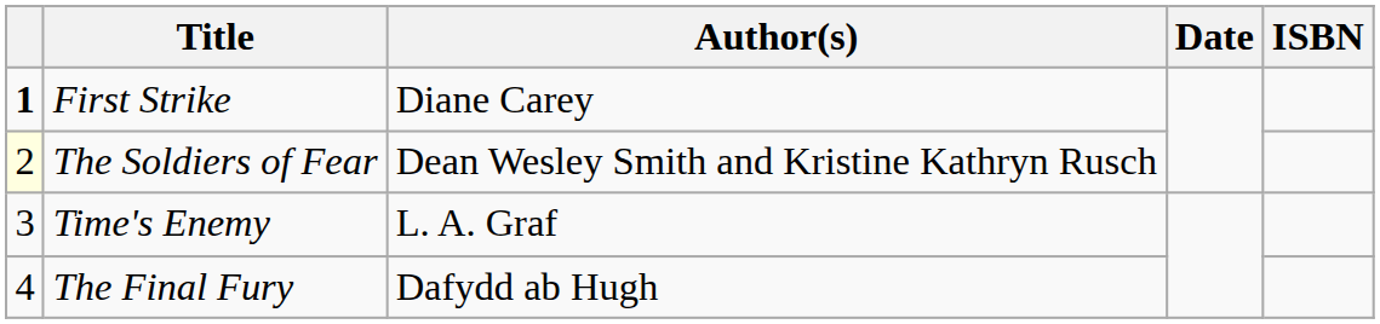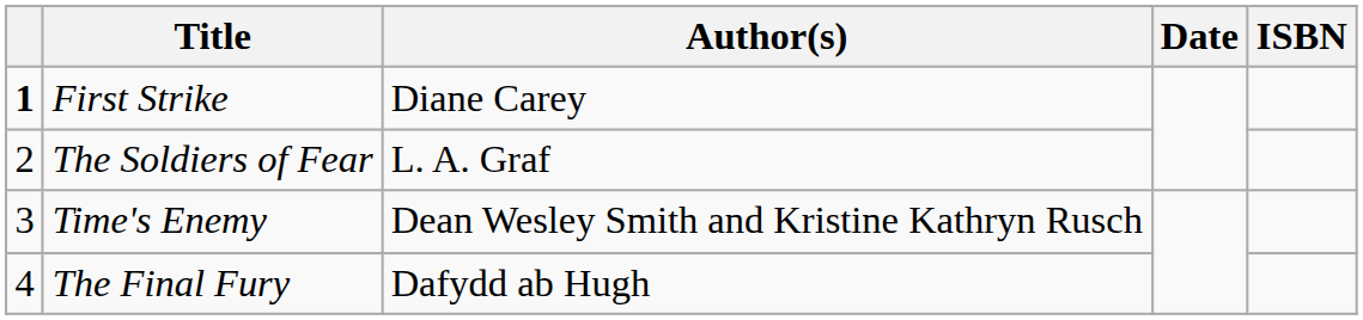 <table class="wikitable">
 <tr>
 <th></th>
 <th>Title</th>
 <th>Author(s)</th>
 <th>Date</th>
 <th>ISBN</th>
 </tr>
 <tr>
 <td><strong>1</strong></td>
 <td><em>First Strike</em></td>
 <td>Diane Carey</td>
 <td rowspan="2"></td>
 <td></td>
 </tr>
 <tr>
-<td style="background: lightyellow;">2</td>
+<td>2</td>
 <td><em>The Soldiers of Fear</em></td>
-<td>Dean Wesley Smith and Kristine Kathryn Rusch</td>
+<td>L. A. Graf</td>
 <td></td>
 </tr>
 <tr>
 <td>3</td>
 <td><em>Time's Enemy</em></td>
-<td>L. A. Graf</td>
+<td>Dean Wesley Smith and Kristine Kathryn Rusch</td>
 <td rowspan="2"></td>
 <td></td>
 </tr>
 <tr>
 <td>4</td>
 <td><em>The Final Fury</em></td>
 <td>Dafydd ab Hugh</td>
 <td></td>
 </tr>
 </table>
